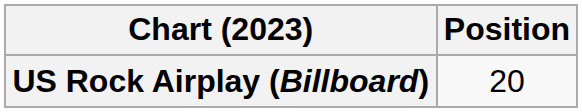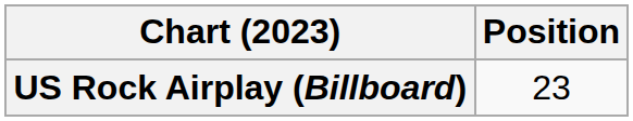 <table class="wikitable sortable plainrowheaders" style="text-align: center">
 <tr>
 <th scope="col">Chart (2023)</th>
 <th scope="col">Position</th>
 </tr>
 <tr>
 <th scope="row">US Rock Airplay (<em>Billboard</em>)</th>
-<td>20</td>
+<td>23</td>
 </tr>
 </table>
